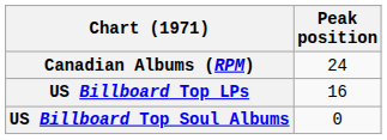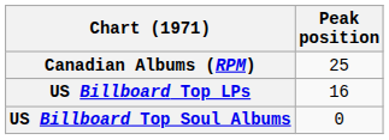 <table class="wikitable sortable plainrowheaders" style="text-align:center">
 <tr>
 <th>Chart (1971)</th>
 <th>Peak<br>position</th>
 </tr>
 <tr>
 <th scope="row">Canadian Albums (<em><a href='#'>RPM</a></em>)</th>
-<td>24</td>
+<td>25</td>
 </tr>
 <tr>
 <th scope="row">US <a href='#'><em>Billboard</em> Top LPs</a></th>
 <td>16</td>
 </tr>
 <tr>
 <th scope="row">US <a href='#'><em>Billboard</em> Top Soul Albums</a></th>
 <td>0</td>
 </tr>
 </table>
